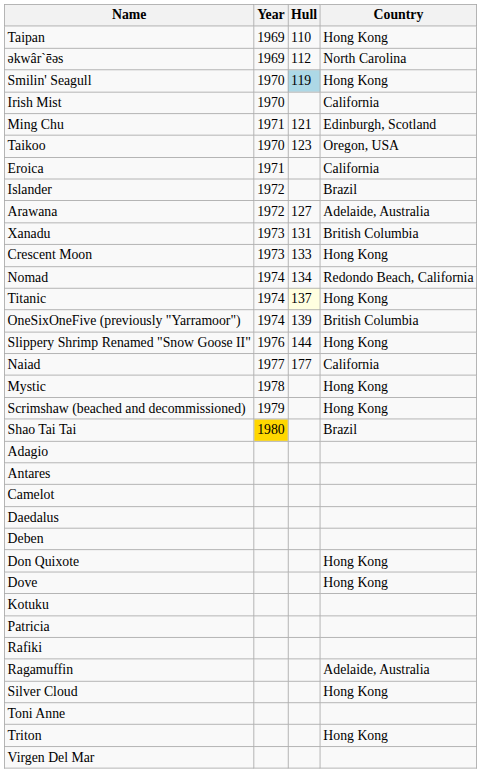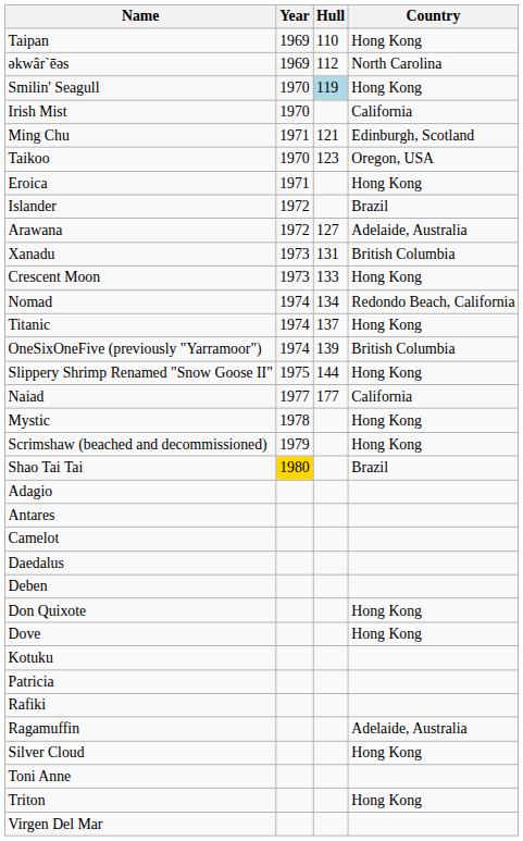 <table class="wikitable">
 <tr>
 <th>Name</th>
 <th>Year</th>
 <th>Hull</th>
 <th>Country</th>
 </tr>
 <tr>
 <td>Taipan</td>
 <td>1969</td>
 <td>110</td>
 <td>Hong Kong</td>
 </tr>
 <tr>
 <td>əkwâr`ēəs </td>
 <td>1969</td>
 <td>112</td>
 <td>North Carolina</td>
 </tr>
 <tr>
 <td>Smilin' Seagull</td>
 <td>1970</td>
 <td style="background: lightblue;">119</td>
 <td>Hong Kong</td>
 </tr>
 <tr>
 <td>Irish Mist</td>
 <td>1970</td>
 <td></td>
 <td>California</td>
 </tr>
 <tr>
 <td>Ming Chu</td>
 <td>1971</td>
 <td>121</td>
 <td>Edinburgh, Scotland</td>
 </tr>
 <tr>
 <td>Taikoo</td>
 <td>1970</td>
 <td>123</td>
 <td>Oregon, USA</td>
 </tr>
 <tr>
 <td>Eroica</td>
 <td>1971</td>
 <td></td>
-<td>California</td>
+<td>Hong Kong</td>
 </tr>
 <tr>
 <td>Islander </td>
 <td>1972</td>
 <td></td>
 <td>Brazil</td>
 </tr>
 <tr>
 <td>Arawana</td>
 <td>1972</td>
 <td>127</td>
 <td>Adelaide, Australia</td>
 </tr>
 <tr>
 <td>Xanadu</td>
 <td>1973</td>
 <td>131</td>
 <td>British Columbia</td>
 </tr>
 <tr>
 <td>Crescent Moon</td>
 <td>1973</td>
 <td>133</td>
 <td>Hong Kong</td>
 </tr>
 <tr>
 <td>Nomad</td>
 <td>1974</td>
 <td>134</td>
 <td>Redondo Beach, California</td>
 </tr>
 <tr>
 <td>Titanic</td>
 <td>1974</td>
-<td style="background: lightyellow;">137</td>
+<td>137</td>
 <td>Hong Kong</td>
 </tr>
 <tr>
 <td>OneSixOneFive (previously "Yarramoor")</td>
 <td>1974</td>
 <td>139</td>
 <td>British Columbia</td>
 </tr>
 <tr>
 <td>Slippery Shrimp  Renamed "Snow Goose II"</td>
-<td>1976</td>
+<td>1975</td>
 <td>144</td>
 <td>Hong Kong</td>
 </tr>
 <tr>
 <td>Naiad</td>
 <td>1977</td>
 <td>177</td>
 <td>California</td>
 </tr>
 <tr>
 <td>Mystic</td>
 <td>1978</td>
 <td></td>
 <td>Hong Kong</td>
 </tr>
 <tr>
 <td>Scrimshaw (beached and decommissioned)</td>
 <td>1979</td>
 <td></td>
 <td>Hong Kong</td>
 </tr>
 <tr>
 <td>Shao Tai Tai</td>
 <td style="background: gold;">1980</td>
 <td></td>
 <td>Brazil</td>
 </tr>
 <tr>
 <td>Adagio</td>
 <td></td>
 <td></td>
 <td></td>
 </tr>
 <tr>
 <td>Antares</td>
 <td></td>
 <td></td>
 <td></td>
 </tr>
 <tr>
 <td>Camelot</td>
 <td></td>
 <td></td>
 <td></td>
 </tr>
 <tr>
 <td>Daedalus</td>
 <td></td>
 <td></td>
 <td></td>
 </tr>
 <tr>
 <td>Deben</td>
 <td></td>
 <td></td>
 <td></td>
 </tr>
 <tr>
 <td>Don Quixote</td>
 <td></td>
 <td></td>
 <td>Hong Kong</td>
 </tr>
 <tr>
 <td>Dove</td>
 <td></td>
 <td></td>
 <td>Hong Kong</td>
 </tr>
 <tr>
 <td>Kotuku</td>
 <td></td>
 <td></td>
 <td></td>
 </tr>
 <tr>
 <td>Patricia</td>
 <td></td>
 <td></td>
 <td></td>
 </tr>
 <tr>
 <td>Rafiki</td>
 <td></td>
 <td></td>
 <td></td>
 </tr>
 <tr>
 <td>Ragamuffin</td>
 <td></td>
 <td></td>
 <td>Adelaide, Australia</td>
 </tr>
 <tr>
 <td>Silver Cloud</td>
 <td></td>
 <td></td>
 <td>Hong Kong</td>
 </tr>
 <tr>
 <td>Toni Anne</td>
 <td></td>
 <td></td>
 <td></td>
 </tr>
 <tr>
 <td>Triton</td>
 <td></td>
 <td></td>
 <td>Hong Kong</td>
 </tr>
 <tr>
 <td>Virgen Del Mar</td>
 <td></td>
 <td></td>
 <td></td>
 </tr>
 </table>
